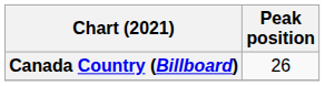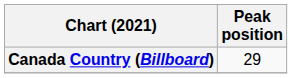 <table class="wikitable sortable plainrowheaders" style="text-align:center;">
 <tr>
 <th>Chart (2021)</th>
 <th>Peak <br> position</th>
 </tr>
 <tr>
 <th scope="row">Canada <a href='#'>Country</a> (<a href='#'><em>Billboard</em></a>)</th>
-<td>26</td>
+<td>29</td>
 </tr>
 <tr>
 </tr>
 </table>
